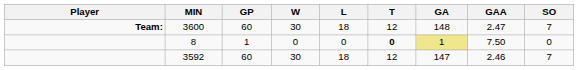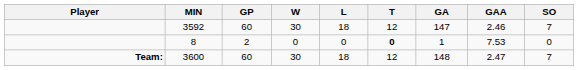 <table class="wikitable sortable" width="60%">
 <tr>
 <th bgcolor="#DDDDFF" width="10%">Player</th>
 <th width="3%" bgcolor="#DDDDFF" title="Minutes played">MIN</th>
 <th width="3%" bgcolor="#DDDDFF" title="Games played in">GP</th>
 <th width="3%" bgcolor="#DDDDFF" title="Wins">W</th>
 <th width="3%" bgcolor="#DDDDFF"title="Losses">L</th>
 <th width="3%" bgcolor="#DDDDFF" title="Ties">T</th>
 <th width="3%" bgcolor="#DDDDFF" title="Goals against">GA</th>
 <th width="3%" bgcolor="#DDDDFF" title="Goals against average">GAA</th>
 <th width="3%" bgcolor="#DDDDFF"title="Shut-outs">SO</th>
 </tr>
 <tr align="center">
+<td align="right"></td>
+<td>3592</td>
+<td>60</td>
+<td>30</td>
+<td>18</td>
+<td>12</td>
+<td>147</td>
+<td>2.46</td>
+<td>7</td>
+</tr>
+<tr align="center">
+<td align="right"></td>
+<td>8</td>
+<td>2</td>
+<td>0</td>
+<td>0</td>
+<td><strong>0</strong></td>
+<td>1</td>
+<td>7.53</td>
+<td>0</td>
+</tr>
+<tr align="center">
 <td align="right"><strong>Team:</strong></td>
 <td>3600</td>
 <td>60</td>
 <td>30</td>
 <td>18</td>
 <td>12</td>
 <td>148</td>
 <td>2.47</td>
 <td>7</td>
 </tr>
-<tr align="center">
-<td align="right"></td>
-<td>8</td>
-<td>1</td>
-<td>0</td>
-<td>0</td>
-<td><strong>0</strong></td>
-<td style="background: khaki;">1</td>
-<td>7.50</td>
-<td>0</td>
-</tr>
-<tr align="center">
-<td align="right"></td>
-<td>3592</td>
-<td>60</td>
-<td>30</td>
-<td>18</td>
-<td>12</td>
-<td>147</td>
-<td>2.46</td>
-<td>7</td>
-</tr>
 </table>
